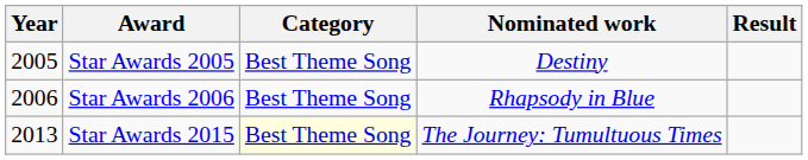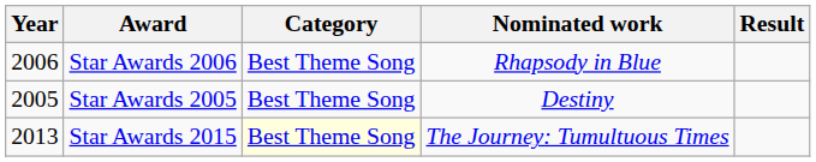 <table class="wikitable sortable" style="text-align: center;">
 <tr>
 <th>Year</th>
 <th>Award</th>
 <th>Category</th>
 <th>Nominated work</th>
 <th>Result</th>
 </tr>
 <tr>
+<td>2006</td>
+<td><a href='#'>Star Awards 2006</a></td>
+<td><a href='#'>Best Theme Song</a></td>
+<td><em><a href='#'>Rhapsody in Blue</a></em></td>
+<td></td>
+</tr>
+<tr>
 <td>2005</td>
 <td><a href='#'>Star Awards 2005</a></td>
 <td><a href='#'>Best Theme Song</a></td>
 <td><em><a href='#'>Destiny</a></em></td>
-<td></td>
-</tr>
-<tr>
-<td>2006</td>
-<td><a href='#'>Star Awards 2006</a></td>
-<td><a href='#'>Best Theme Song</a></td>
-<td><em><a href='#'>Rhapsody in Blue</a></em></td>
 <td></td>
 </tr>
 <tr>
 <td>2013</td>
 <td><a href='#'>Star Awards 2015</a></td>
 <td style="background: lightyellow;"><a href='#'>Best Theme Song</a></td>
 <td><em><a href='#'>The Journey: Tumultuous Times</a></em></td>
 <td></td>
 </tr>
 </table>
